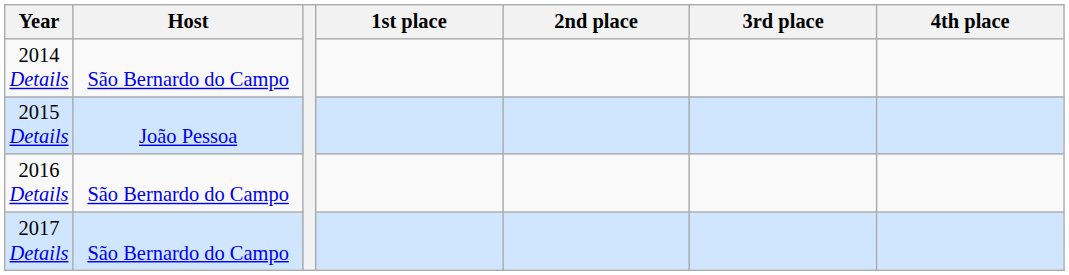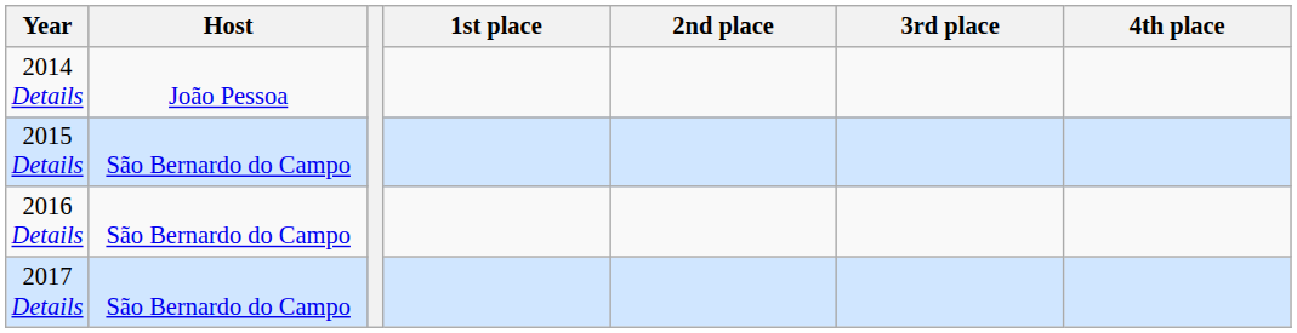 <table class="wikitable" style="font-size: 90%; text-align: center;">
 <tr>
 <th width="30">Year</th>
 <th width="155">Host</th>
 <th width="2" rowspan="9"></th>
 <th width="125">1st place</th>
 <th width="125">2nd place</th>
 <th width="125">3rd place</th>
 <th width="125">4th place</th>
 </tr>
 <tr>
 <td>2014<br><em><a href='#'>Details</a></em></td>
-<td><br><a href='#'>São Bernardo do Campo</a></td>
+<td><br><a href='#'>João Pessoa</a></td>
 <td></td>
 <td></td>
 <td></td>
 <td></td>
 </tr>
 <tr style="background: #D0E6FF;">
 <td>2015<br><em><a href='#'>Details</a></em></td>
-<td><br><a href='#'>João Pessoa</a></td>
+<td><br><a href='#'>São Bernardo do Campo</a></td>
 <td></td>
 <td></td>
 <td></td>
 <td></td>
 </tr>
 <tr>
 <td>2016<br><em><a href='#'>Details</a></em></td>
 <td><br><a href='#'>São Bernardo do Campo</a></td>
 <td></td>
 <td></td>
 <td></td>
 <td></td>
 </tr>
 <tr style="background: #D0E6FF;">
 <td>2017<br><em><a href='#'>Details</a></em></td>
 <td><br><a href='#'>São Bernardo do Campo</a></td>
 <td></td>
 <td></td>
 <td></td>
 <td></td>
 </tr>
 </table>
